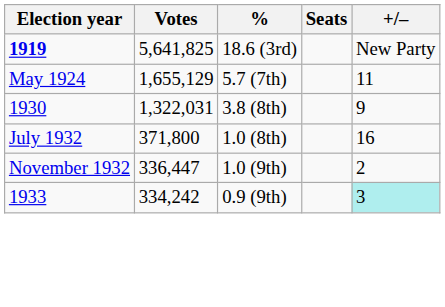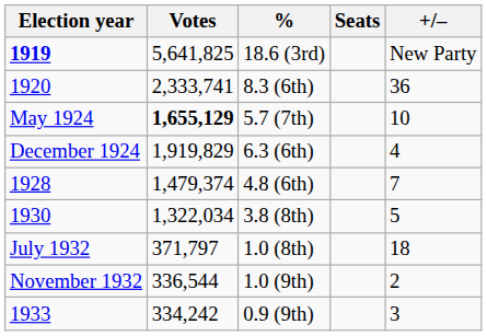 <table class=wikitable>
 <tr>
 <th>Election year</th>
 <th>Votes</th>
 <th>%</th>
 <th>Seats</th>
 <th>+/–</th>
 </tr>
 <tr>
 <td><strong><a href='#'>1919</a></strong></td>
 <td>5,641,825</td>
 <td>18.6 (3rd)</td>
 <td></td>
 <td>New Party</td>
 </tr>
 <tr>
+<td><a href='#'>1920</a></td>
+<td>2,333,741</td>
+<td>8.3 (6th)</td>
+<td></td>
+<td> 36</td>
+</tr>
+<tr>
 <td><a href='#'>May 1924</a></td>
-<td>1,655,129</td>
+<td><strong>1,655,129</strong></td>
 <td>5.7 (7th)</td>
 <td></td>
-<td> 11</td>
+<td> 10</td>
+</tr>
+<tr>
+<td><a href='#'>December 1924</a></td>
+<td>1,919,829</td>
+<td>6.3 (6th)</td>
+<td></td>
+<td> 4</td>
+</tr>
+<tr>
+<td><a href='#'>1928</a></td>
+<td>1,479,374</td>
+<td>4.8 (6th)</td>
+<td></td>
+<td> 7</td>
 </tr>
 <tr>
 <td><a href='#'>1930</a></td>
-<td>1,322,031</td>
+<td>1,322,034</td>
 <td>3.8 (8th)</td>
 <td></td>
-<td> 9</td>
+<td> 5</td>
 </tr>
 <tr>
 <td><a href='#'>July 1932</a></td>
-<td>371,800</td>
+<td>371,797</td>
 <td>1.0 (8th)</td>
 <td></td>
-<td> 16</td>
+<td> 18</td>
 </tr>
 <tr>
 <td><a href='#'>November 1932</a></td>
-<td>336,447</td>
+<td>336,544</td>
 <td>1.0 (9th)</td>
 <td></td>
 <td> 2</td>
 </tr>
 <tr>
 <td><a href='#'>1933</a></td>
 <td>334,242</td>
 <td>0.9 (9th)</td>
 <td></td>
-<td style="background: paleturquoise;"> 3</td>
+<td> 3</td>
 </tr>
 </table>
